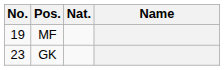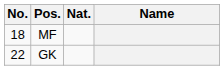 <table class="wikitable sortable plainrowheaders" style="text-align:center">
 <tr>
 <th scope="col">No.</th>
 <th scope="col">Pos.</th>
 <th scope="col">Nat.</th>
 <th width="150" scope="col">Name</th>
 </tr>
 <tr>
-<td>19</td>
+<td>18</td>
 <td>MF</td>
 <td></td>
 <th scope="row"></th>
 </tr>
 <tr>
-<td>23</td>
+<td>22</td>
 <td>GK</td>
 <td></td>
 <th scope="row"></th>
 </tr>
 </table>
